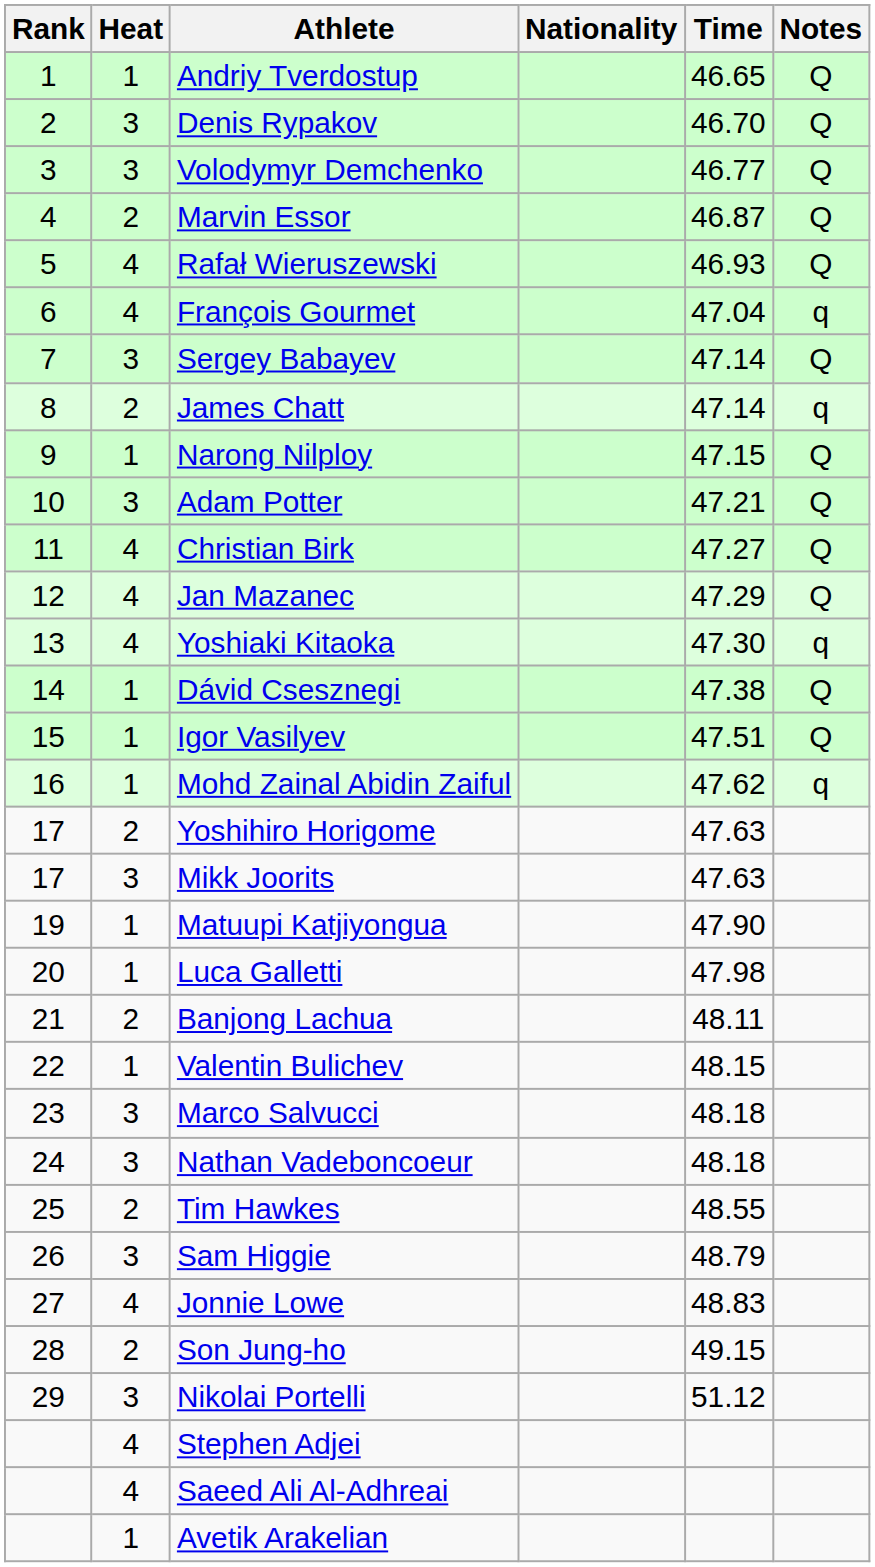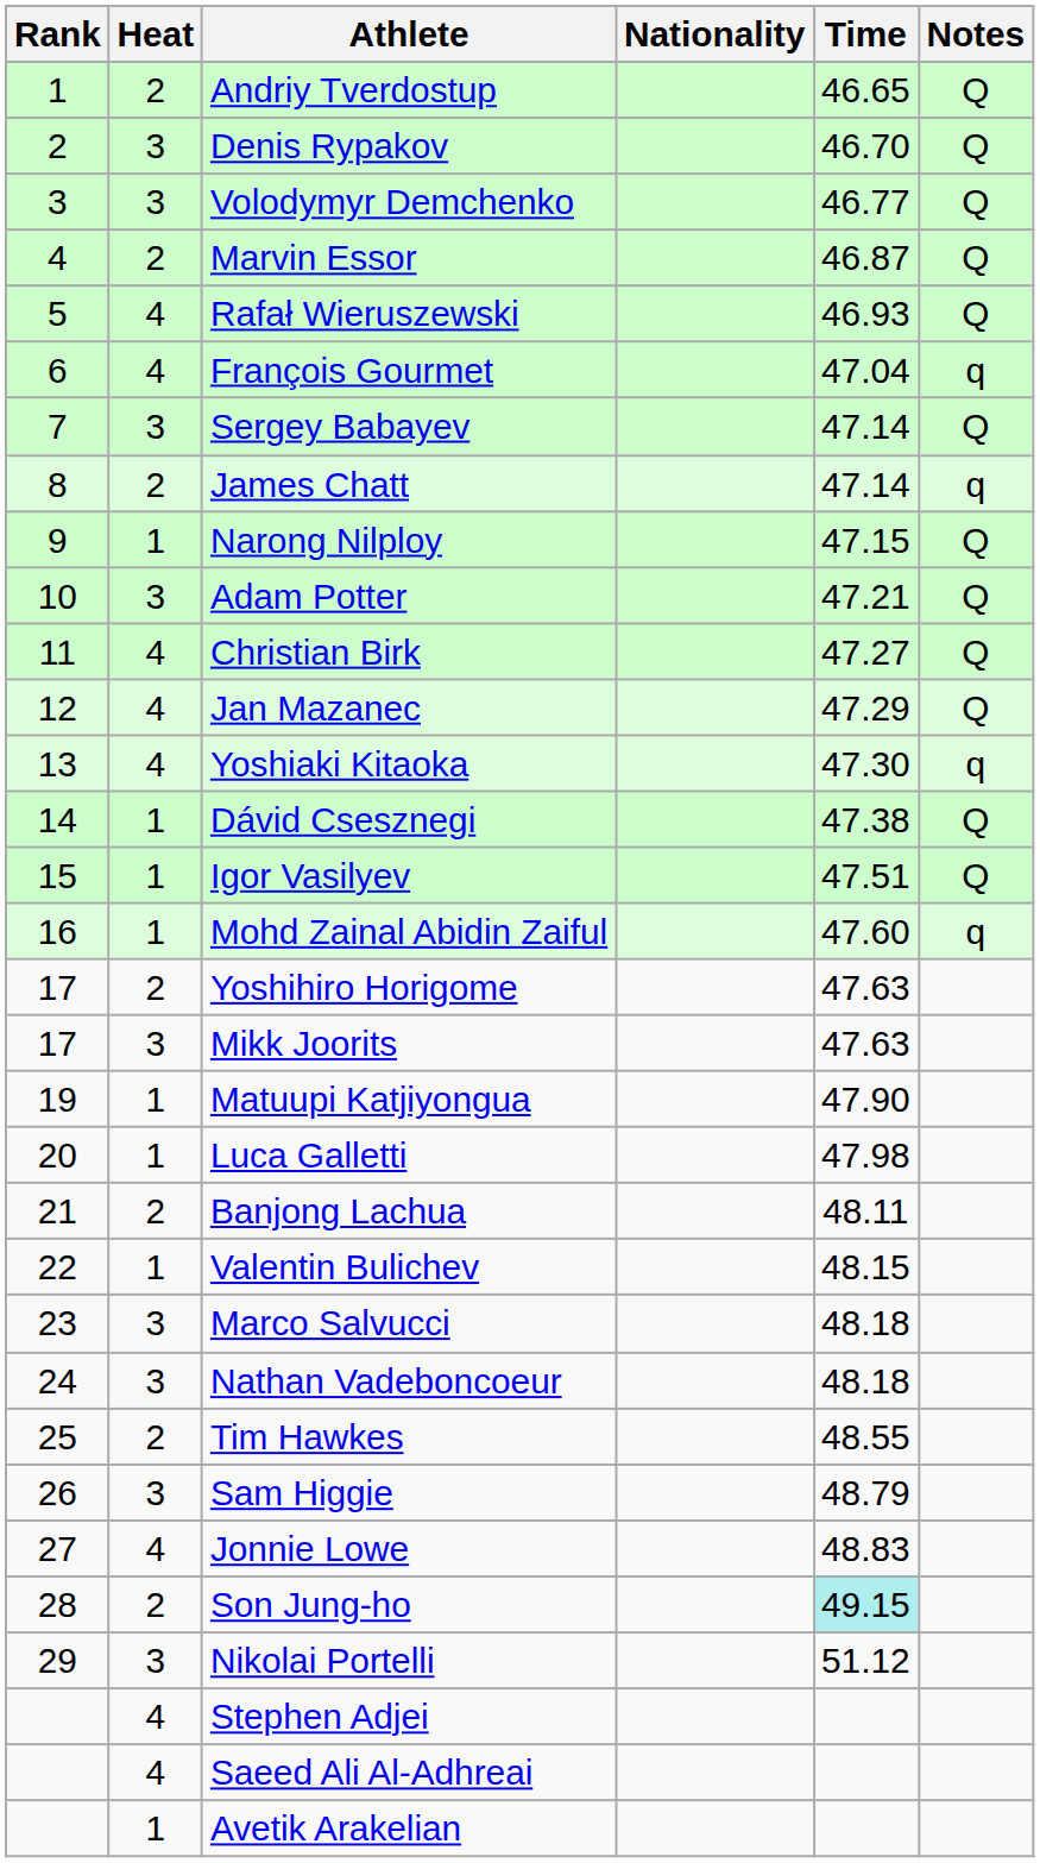 <table class="wikitable sortable" style="text-align:center;font-size:95%">
 <tr>
 <th>Rank</th>
 <th>Heat</th>
 <th>Athlete</th>
 <th>Nationality</th>
 <th>Time</th>
 <th>Notes</th>
 </tr>
 <tr bgcolor=ccffcc>
 <td>1</td>
-<td>1</td>
+<td>2</td>
 <td align="left"><a href='#'>Andriy Tverdostup</a></td>
 <td align=left></td>
 <td>46.65</td>
 <td>Q</td>
 </tr>
 <tr bgcolor=ccffcc>
 <td>2</td>
 <td>3</td>
 <td align="left"><a href='#'>Denis Rypakov</a></td>
 <td align=left></td>
 <td>46.70</td>
 <td>Q</td>
 </tr>
 <tr bgcolor=ccffcc>
 <td>3</td>
 <td>3</td>
 <td align="left"><a href='#'>Volodymyr Demchenko</a></td>
 <td align=left></td>
 <td>46.77</td>
 <td>Q</td>
 </tr>
 <tr bgcolor=ccffcc>
 <td>4</td>
 <td>2</td>
 <td align="left"><a href='#'>Marvin Essor</a></td>
 <td align=left></td>
 <td>46.87</td>
 <td>Q</td>
 </tr>
 <tr bgcolor=ccffcc>
 <td>5</td>
 <td>4</td>
 <td align="left"><a href='#'>Rafał Wieruszewski</a></td>
 <td align=left></td>
 <td>46.93</td>
 <td>Q</td>
 </tr>
 <tr bgcolor=ccffcc>
 <td>6</td>
 <td>4</td>
 <td align="left"><a href='#'>François Gourmet</a></td>
 <td align=left></td>
 <td>47.04</td>
 <td>q</td>
 </tr>
 <tr bgcolor=ccffcc>
 <td>7</td>
 <td>3</td>
 <td align="left"><a href='#'>Sergey Babayev</a></td>
 <td align=left></td>
 <td>47.14</td>
 <td>Q</td>
 </tr>
 <tr bgcolor=ddffdd>
 <td>8</td>
 <td>2</td>
 <td align="left"><a href='#'>James Chatt</a></td>
 <td align=left></td>
 <td>47.14</td>
 <td>q</td>
 </tr>
 <tr bgcolor=ccffcc>
 <td>9</td>
 <td>1</td>
 <td align="left"><a href='#'>Narong Nilploy</a></td>
 <td align=left></td>
 <td>47.15</td>
 <td>Q</td>
 </tr>
 <tr bgcolor=ccffcc>
 <td>10</td>
 <td>3</td>
 <td align="left"><a href='#'>Adam Potter</a></td>
 <td align=left></td>
 <td>47.21</td>
 <td>Q</td>
 </tr>
 <tr bgcolor=ccffcc>
 <td>11</td>
 <td>4</td>
 <td align="left"><a href='#'>Christian Birk</a></td>
 <td align=left></td>
 <td>47.27</td>
 <td>Q</td>
 </tr>
 <tr bgcolor=ddffdd>
 <td>12</td>
 <td>4</td>
 <td align="left"><a href='#'>Jan Mazanec</a></td>
 <td align=left></td>
 <td>47.29</td>
 <td>Q</td>
 </tr>
 <tr bgcolor=ddffdd>
 <td>13</td>
 <td>4</td>
 <td align="left"><a href='#'>Yoshiaki Kitaoka</a></td>
 <td align=left></td>
 <td>47.30</td>
 <td>q</td>
 </tr>
 <tr bgcolor=ccffcc>
 <td>14</td>
 <td>1</td>
 <td align="left"><a href='#'>Dávid Csesznegi</a></td>
 <td align=left></td>
 <td>47.38</td>
 <td>Q</td>
 </tr>
 <tr bgcolor=ccffcc>
 <td>15</td>
 <td>1</td>
 <td align="left"><a href='#'>Igor Vasilyev</a></td>
 <td align=left></td>
 <td>47.51</td>
 <td>Q</td>
 </tr>
 <tr bgcolor=ddffdd>
 <td>16</td>
 <td>1</td>
 <td align="left"><a href='#'>Mohd Zainal Abidin Zaiful</a></td>
 <td align=left></td>
-<td>47.62</td>
+<td>47.60</td>
 <td>q</td>
 </tr>
 <tr>
 <td>17</td>
 <td>2</td>
 <td align="left"><a href='#'>Yoshihiro Horigome</a></td>
 <td align=left></td>
 <td>47.63</td>
 <td></td>
 </tr>
 <tr>
 <td>17</td>
 <td>3</td>
 <td align="left"><a href='#'>Mikk Joorits</a></td>
 <td align=left></td>
 <td>47.63</td>
 <td></td>
 </tr>
 <tr>
 <td>19</td>
 <td>1</td>
 <td align="left"><a href='#'>Matuupi Katjiyongua</a></td>
 <td align=left></td>
 <td>47.90</td>
 <td></td>
 </tr>
 <tr>
 <td>20</td>
 <td>1</td>
 <td align="left"><a href='#'>Luca Galletti</a></td>
 <td align=left></td>
 <td>47.98</td>
 <td></td>
 </tr>
 <tr>
 <td>21</td>
 <td>2</td>
 <td align="left"><a href='#'>Banjong Lachua</a></td>
 <td align=left></td>
 <td>48.11</td>
 <td></td>
 </tr>
 <tr>
 <td>22</td>
 <td>1</td>
 <td align="left"><a href='#'>Valentin Bulichev</a></td>
 <td align=left></td>
 <td>48.15</td>
 <td></td>
 </tr>
 <tr>
 <td>23</td>
 <td>3</td>
 <td align="left"><a href='#'>Marco Salvucci</a></td>
 <td align=left></td>
 <td>48.18</td>
 <td></td>
 </tr>
 <tr>
 <td>24</td>
 <td>3</td>
 <td align="left"><a href='#'>Nathan Vadeboncoeur</a></td>
 <td align=left></td>
 <td>48.18</td>
 <td></td>
 </tr>
 <tr>
 <td>25</td>
 <td>2</td>
 <td align="left"><a href='#'>Tim Hawkes</a></td>
 <td align=left></td>
 <td>48.55</td>
 <td></td>
 </tr>
 <tr>
 <td>26</td>
 <td>3</td>
 <td align="left"><a href='#'>Sam Higgie</a></td>
 <td align=left></td>
 <td>48.79</td>
 <td></td>
 </tr>
 <tr>
 <td>27</td>
 <td>4</td>
 <td align="left"><a href='#'>Jonnie Lowe</a></td>
 <td align=left></td>
 <td>48.83</td>
 <td></td>
 </tr>
 <tr>
 <td>28</td>
 <td>2</td>
 <td align="left"><a href='#'>Son Jung-ho</a></td>
 <td align=left></td>
-<td>49.15</td>
+<td style="background: paleturquoise;">49.15</td>
 <td></td>
 </tr>
 <tr>
 <td>29</td>
 <td>3</td>
 <td align="left"><a href='#'>Nikolai Portelli</a></td>
 <td align=left></td>
 <td>51.12</td>
 <td></td>
 </tr>
 <tr>
 <td></td>
 <td>4</td>
 <td align="left"><a href='#'>Stephen Adjei</a></td>
 <td align=left></td>
 <td></td>
 <td></td>
 </tr>
 <tr>
 <td></td>
 <td>4</td>
 <td align="left"><a href='#'>Saeed Ali Al-Adhreai</a></td>
 <td align=left></td>
 <td></td>
 <td></td>
 </tr>
 <tr>
 <td></td>
 <td>1</td>
 <td align="left"><a href='#'>Avetik Arakelian</a></td>
 <td align=left></td>
 <td></td>
 <td></td>
 </tr>
 </table>
